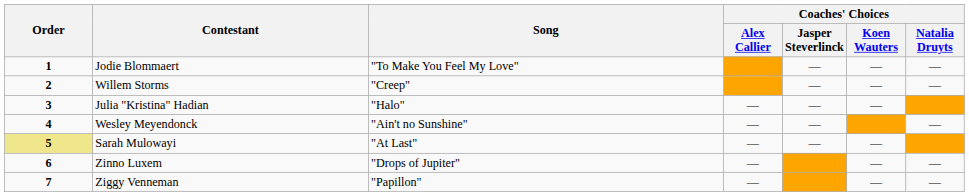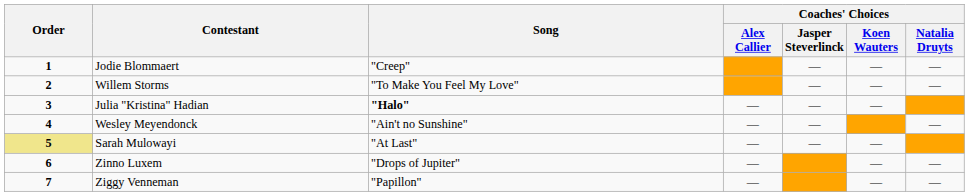 <table class="wikitable" style="width:100%;">
 <tr>
 <th rowspan=2>Order</th>
 <th rowspan=2>Contestant</th>
 <th rowspan=2>Song</th>
 <th colspan=4>Coaches' Choices</th>
 </tr>
 <tr>
 <th width="70"><a href='#'>Alex Callier</a></th>
 <th width="70">Jasper Steverlinck</th>
 <th width="70"><a href='#'>Koen Wauters</a></th>
 <th width="70"><a href='#'>Natalia Druyts</a></th>
 </tr>
 <tr>
 <td align="center"><strong>1</strong></td>
 <td>Jodie Blommaert</td>
-<td>"To Make You Feel My Love"</td>
+<td>"Creep"</td>
 <td style="background:orange;text-align:center;"></td>
 <td align="center">—</td>
 <td align="center">—</td>
 <td align="center">—</td>
 </tr>
 <tr>
 <td align="center"><strong>2</strong></td>
 <td>Willem Storms</td>
-<td>"Creep"</td>
+<td>"To Make You Feel My Love"</td>
 <td style="background:orange;text-align:center;"></td>
 <td align="center">—</td>
 <td align="center">—</td>
 <td align="center">—</td>
 </tr>
 <tr>
 <td align="center"><strong>3</strong></td>
 <td>Julia "Kristina" Hadian</td>
-<td>"Halo"</td>
+<td><strong>"Halo"</strong></td>
 <td align="center">—</td>
 <td align="center">—</td>
 <td align="center">—</td>
 <td style="background:orange;text-align:center;"></td>
 </tr>
 <tr>
 <td align="center"><strong>4</strong></td>
 <td>Wesley Meyendonck</td>
 <td>"Ain't no Sunshine"</td>
 <td align="center">—</td>
 <td align="center">—</td>
 <td style="background:orange;text-align:center;"></td>
 <td align="center">—</td>
 </tr>
 <tr>
 <td align="center" style="background: khaki;"><strong>5</strong></td>
 <td>Sarah Mulowayi</td>
 <td>"At Last"</td>
 <td align="center">—</td>
 <td align="center">—</td>
 <td align="center">—</td>
 <td style="background:orange;text-align:center;"></td>
 </tr>
 <tr>
 <td align="center"><strong>6</strong></td>
 <td>Zinno Luxem</td>
 <td>"Drops of Jupiter"</td>
 <td align="center">—</td>
 <td style="background:orange;text-align:center;"></td>
 <td align="center">—</td>
 <td align="center">—</td>
 </tr>
 <tr>
 <td align="center"><strong>7</strong></td>
 <td>Ziggy Venneman</td>
 <td>"Papillon"</td>
 <td align="center">—</td>
 <td style="background:orange;text-align:center;"></td>
 <td align="center">—</td>
 <td align="center">—</td>
 </tr>
 </table>
